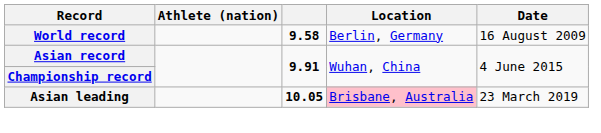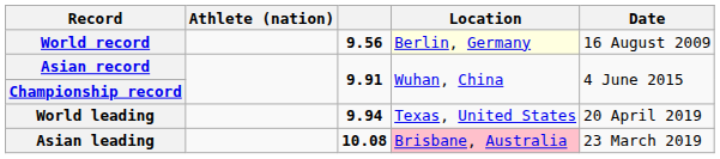 <table class="wikitable">
 <tr>
 <th scope="col">Record</th>
 <th scope="col">Athlete (nation)</th>
 <th scope="col"></th>
 <th scope="col">Location</th>
 <th scope="col">Date</th>
 </tr>
 <tr>
 <th scope="row"><a href='#'>World record</a></th>
 <td></td>
-<td align="center"><strong>9.58</strong></td>
-<td><a href='#'>Berlin</a>, <a href='#'>Germany</a></td>
+<td align="center"><strong>9.56</strong></td>
+<td style="background: lightyellow;"><a href='#'>Berlin</a>, <a href='#'>Germany</a></td>
 <td>16 August 2009</td>
 </tr>
 <tr>
 <th scope="row"><a href='#'>Asian record</a></th>
 <td rowspan="2"></td>
 <td rowspan="2" align="center"><strong>9.91</strong></td>
 <td rowspan="2"><a href='#'>Wuhan</a>, <a href='#'>China</a></td>
 <td rowspan="2">4 June 2015</td>
 </tr>
 <tr>
 <th><a href='#'>Championship record</a></th>
 </tr>
 <tr>
+<th scope="row">World leading</th>
+<td></td>
+<td align="center"><strong>9.94</strong></td>
+<td><a href='#'>Texas</a>, <a href='#'>United States</a></td>
+<td>20 April 2019</td>
+</tr>
+<tr>
 <th scope="row">Asian leading</th>
 <td></td>
-<td align="center"><strong>10.05</strong></td>
+<td align="center"><strong>10.08</strong></td>
 <td style="background: pink;"><a href='#'>Brisbane</a>, <a href='#'>Australia</a></td>
 <td>23 March 2019</td>
 </tr>
 </table>
